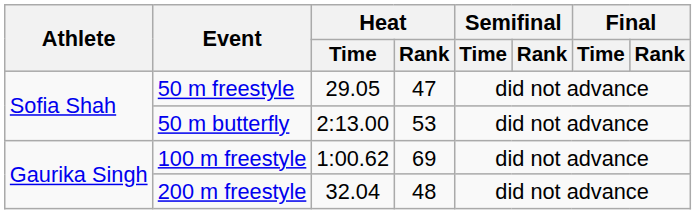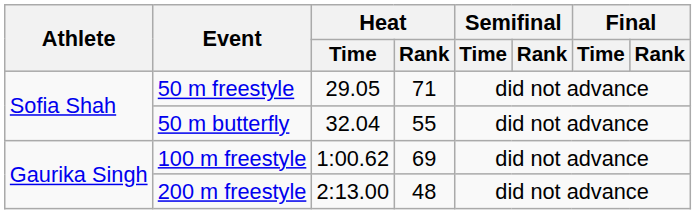 <table class="wikitable" style="text-align:center; font-size:90%">
 <tr>
 <th rowspan="2">Athlete</th>
 <th rowspan="2">Event</th>
 <th colspan="2">Heat</th>
 <th colspan="2">Semifinal</th>
 <th colspan="2">Final</th>
 </tr>
 <tr style="font-size:95%">
 <th>Time</th>
 <th>Rank</th>
 <th>Time</th>
 <th>Rank</th>
 <th>Time</th>
 <th>Rank</th>
 </tr>
 <tr>
 <td align=left rowspan=2><a href='#'>Sofia Shah</a></td>
 <td align=left><a href='#'>50 m freestyle</a></td>
 <td>29.05</td>
-<td>47</td>
+<td>71</td>
 <td colspan=4>did not advance</td>
 </tr>
 <tr>
 <td align=left><a href='#'>50 m butterfly</a></td>
-<td>2:13.00</td>
-<td>53</td>
+<td>32.04</td>
+<td>55</td>
 <td colspan=4>did not advance</td>
 </tr>
 <tr>
 <td align=left rowspan=2><a href='#'>Gaurika Singh</a></td>
 <td align=left><a href='#'>100 m freestyle</a></td>
 <td>1:00.62</td>
 <td>69</td>
 <td colspan=4>did not advance</td>
 </tr>
 <tr>
 <td align=left><a href='#'>200 m freestyle</a></td>
-<td>32.04</td>
+<td>2:13.00</td>
 <td>48</td>
 <td colspan=4>did not advance</td>
 </tr>
 </table>
